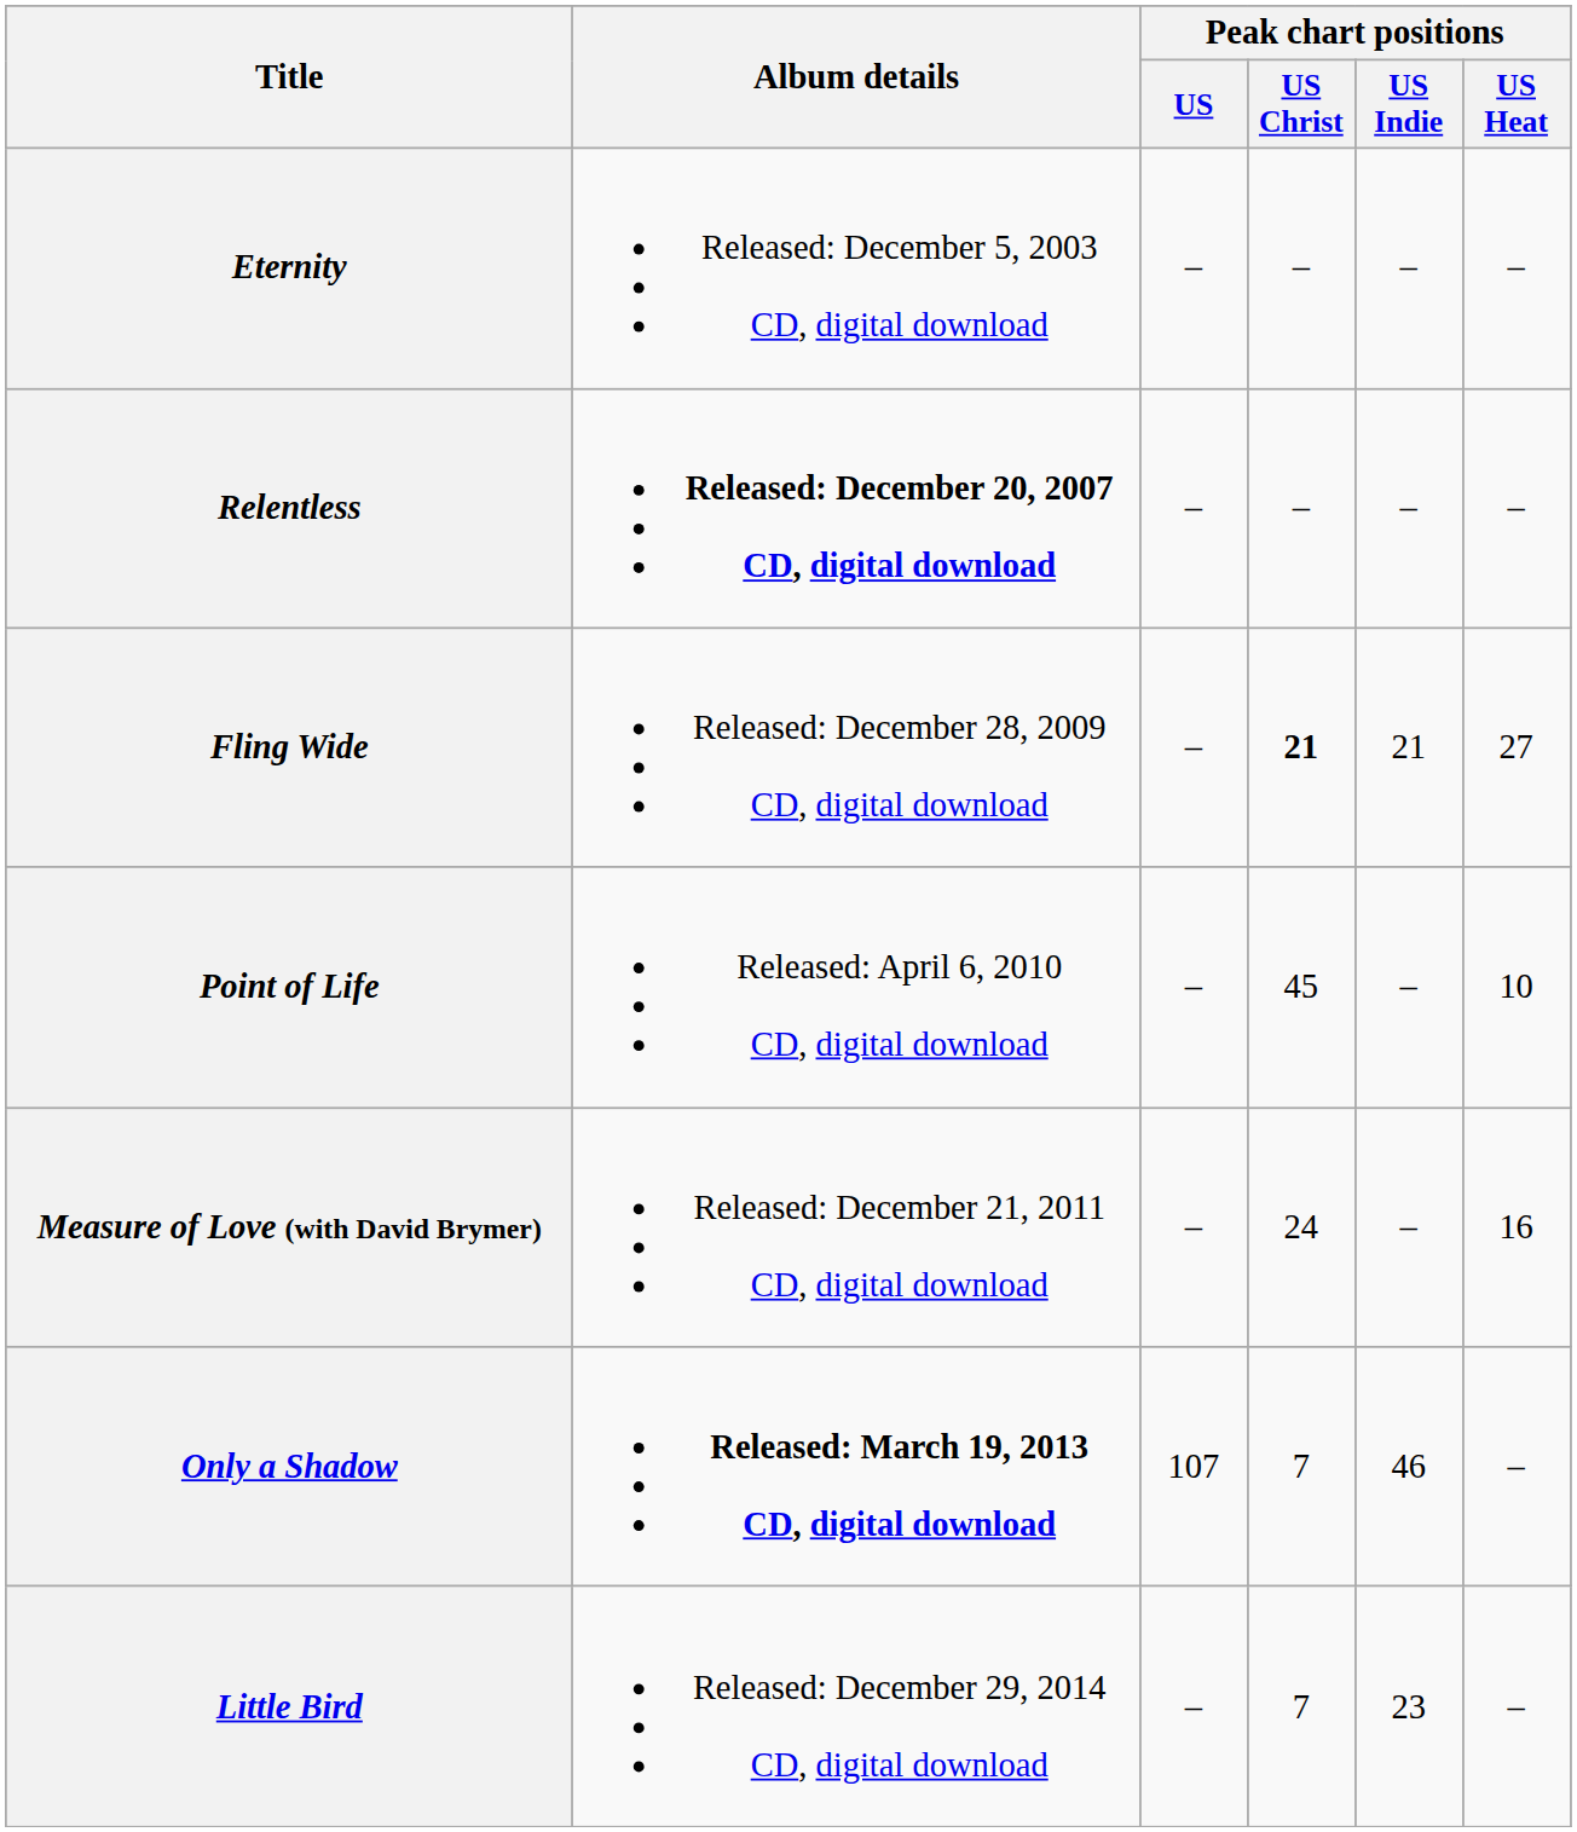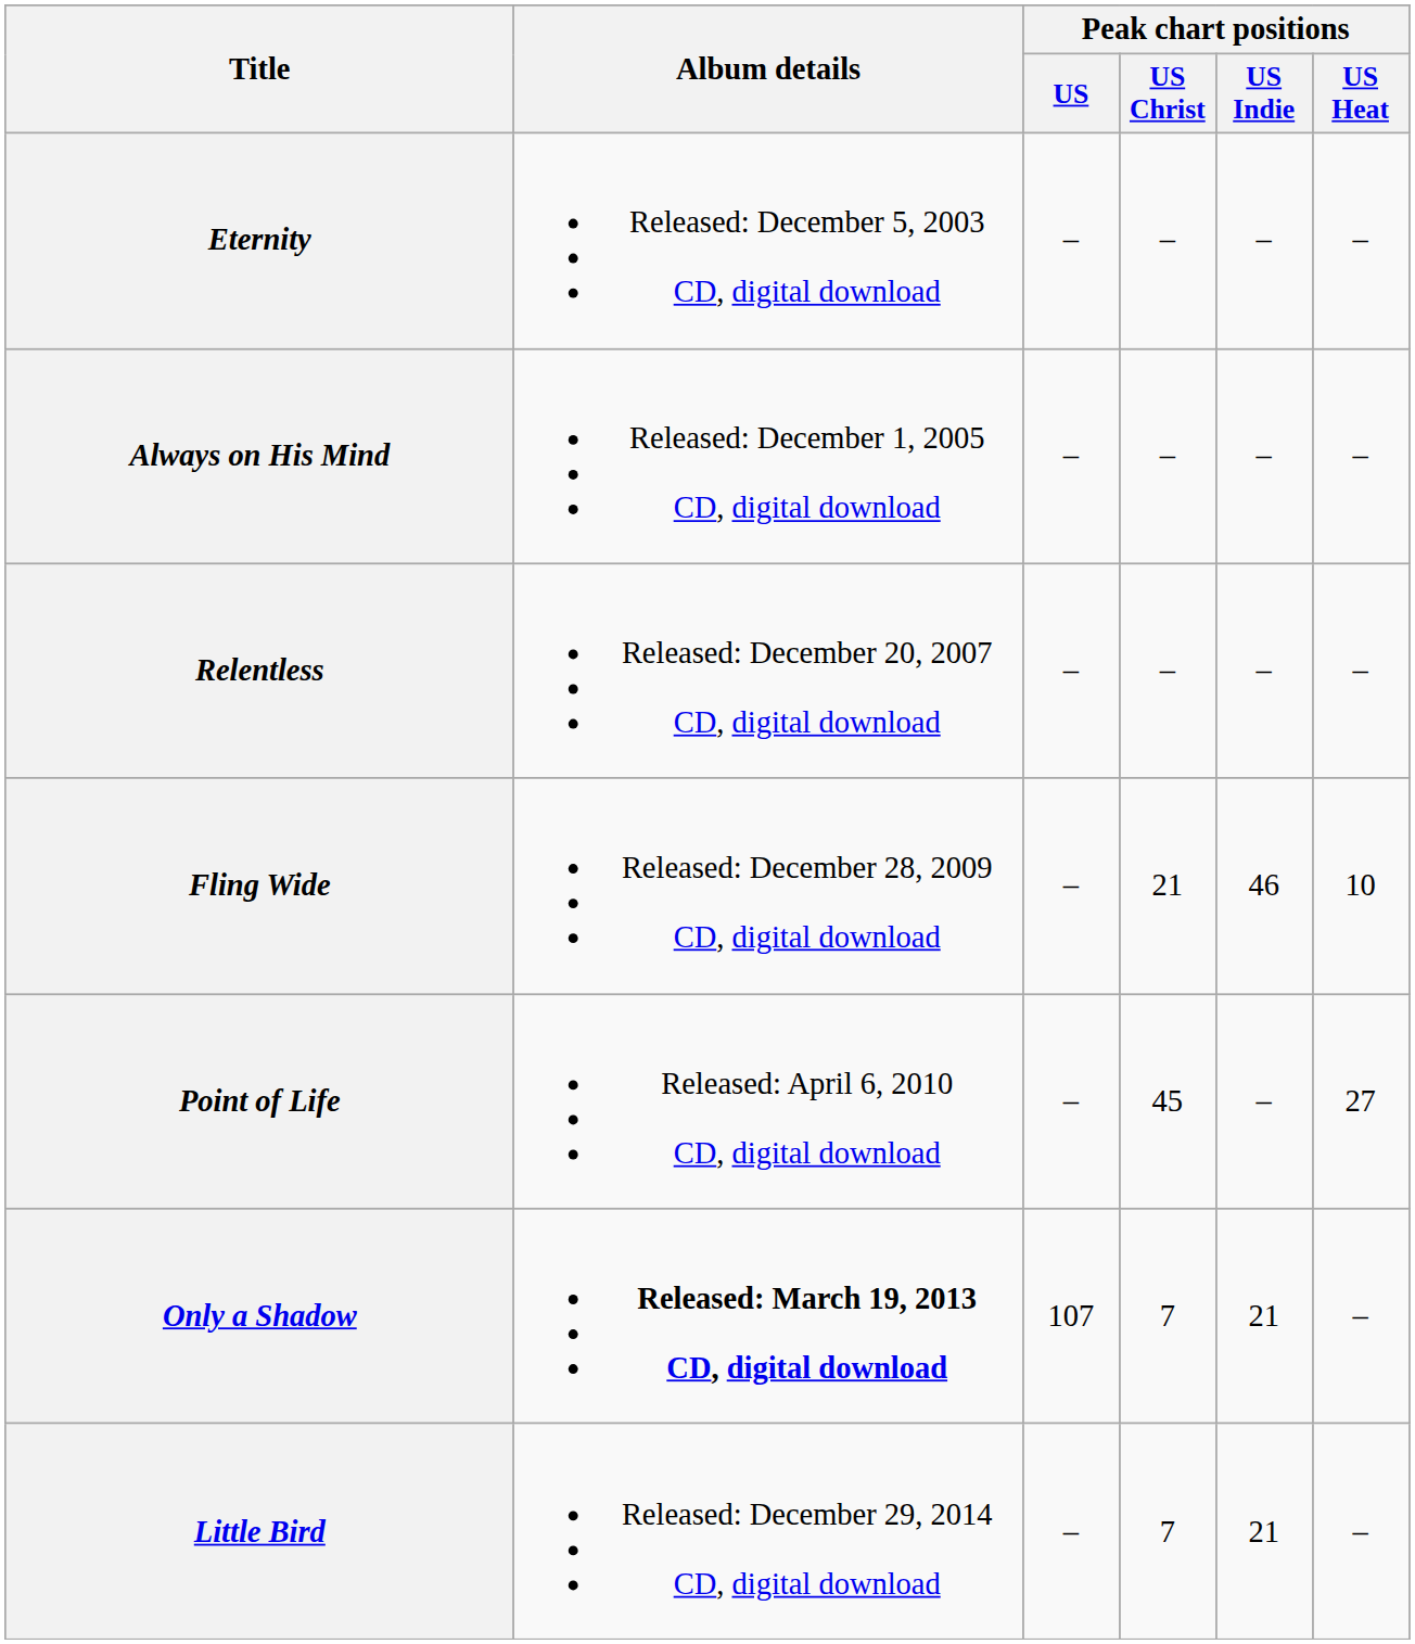 <table class="wikitable plainrowheaders" style="text-align:center;">
 <tr>
 <th scope="col" rowspan="2" style="width:16em;">Title</th>
 <th scope="col" rowspan="2" style="width:16em;">Album details</th>
 <th scope="col" colspan="4">Peak chart positions</th>
 </tr>
 <tr>
 <th style="width:3em; font-size:90%"><a href='#'>US</a></th>
 <th style="width:3em; font-size:90%"><a href='#'>US<br>Christ</a></th>
 <th style="width:3em; font-size:90%"><a href='#'>US<br>Indie</a></th>
 <th style="width:3em; font-size:90%"><a href='#'>US<br>Heat</a></th>
 </tr>
 <tr>
 <th scope="row"><em>Eternity</em></th>
 <td><br><ul><li>Released: December 5, 2003</li><li></li><li><a href='#'>CD</a>, <a href='#'>digital download</a></li></ul></td>
 <td>–</td>
 <td>–</td>
 <td>–</td>
 <td>–</td>
 </tr>
 <tr>
+<th scope="row"><em>Always on His Mind</em></th>
+<td><br><ul><li>Released: December 1, 2005</li><li></li><li><a href='#'>CD</a>, <a href='#'>digital download</a></li></ul></td>
+<td>–</td>
+<td>–</td>
+<td>–</td>
+<td>–</td>
+</tr>
+<tr>
 <th scope="row"><em>Relentless</em></th>
-<td><strong><br><ul><li>Released: December 20, 2007</li><li></li><li><a href='#'>CD</a>, <a href='#'>digital download</a></li></ul></strong></td>
+<td><br><ul><li>Released: December 20, 2007</li><li></li><li><a href='#'>CD</a>, <a href='#'>digital download</a></li></ul></td>
 <td>–</td>
 <td>–</td>
 <td>–</td>
 <td>–</td>
 </tr>
 <tr>
 <th scope="row"><em>Fling Wide</em></th>
 <td><br><ul><li>Released: December 28, 2009</li><li></li><li><a href='#'>CD</a>, <a href='#'>digital download</a></li></ul></td>
 <td>–</td>
-<td><strong>21</strong></td>
 <td>21</td>
-<td>27</td>
+<td>46</td>
+<td>10</td>
 </tr>
 <tr>
 <th scope="row"><em>Point of Life</em></th>
 <td><br><ul><li>Released: April 6, 2010</li><li></li><li><a href='#'>CD</a>, <a href='#'>digital download</a></li></ul></td>
 <td>–</td>
 <td>45</td>
 <td>–</td>
-<td>10</td>
-</tr>
-<tr>
-<th scope="row"><em>Measure of Love</em>  <small>(with David Brymer)</small></th>
-<td><br><ul><li>Released: December 21, 2011</li><li></li><li><a href='#'>CD</a>, <a href='#'>digital download</a></li></ul></td>
-<td>–</td>
-<td>24</td>
-<td>–</td>
-<td>16</td>
+<td>27</td>
 </tr>
 <tr>
 <th scope="row"><em><a href='#'>Only a Shadow</a></em></th>
 <td><strong><br><ul><li>Released: March 19, 2013</li><li></li><li><a href='#'>CD</a>, <a href='#'>digital download</a></li></ul></strong></td>
 <td>107</td>
 <td>7</td>
-<td>46</td>
+<td>21</td>
 <td>–</td>
 </tr>
 <tr>
 <th scope="row"><em><a href='#'>Little Bird</a></em></th>
 <td><br><ul><li>Released: December 29, 2014</li><li></li><li><a href='#'>CD</a>, <a href='#'>digital download</a></li></ul></td>
 <td>–</td>
 <td>7</td>
-<td>23</td>
+<td>21</td>
 <td>–</td>
 </tr>
 </table>
